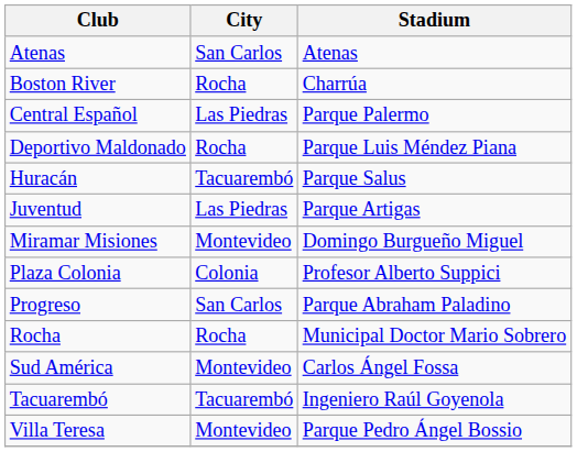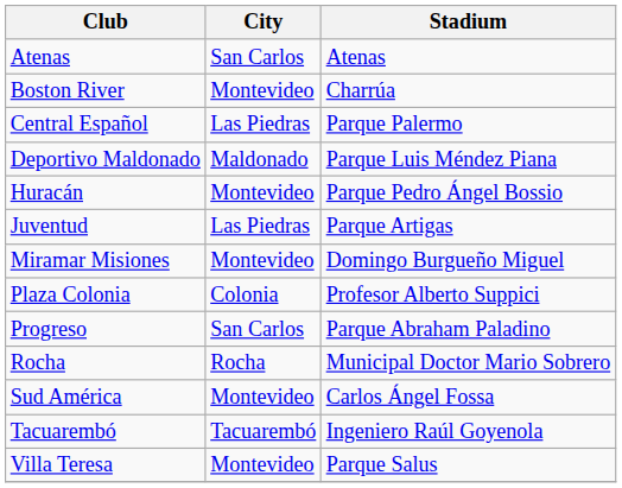 <table class="wikitable sortable">
 <tr>
 <th>Club</th>
 <th>City</th>
 <th>Stadium</th>
 </tr>
 <tr>
 <td><a href='#'>Atenas</a></td>
 <td><a href='#'>San Carlos</a></td>
 <td><a href='#'>Atenas</a></td>
 </tr>
 <tr>
 <td><a href='#'>Boston River</a></td>
-<td><a href='#'>Rocha</a></td>
+<td><a href='#'>Montevideo</a></td>
 <td><a href='#'>Charrúa</a></td>
 </tr>
 <tr>
 <td><a href='#'>Central Español</a></td>
 <td><a href='#'>Las Piedras</a></td>
 <td><a href='#'>Parque Palermo</a></td>
 </tr>
 <tr>
 <td><a href='#'>Deportivo Maldonado</a></td>
-<td><a href='#'>Rocha</a></td>
+<td><a href='#'>Maldonado</a></td>
 <td><a href='#'>Parque Luis Méndez Piana</a></td>
 </tr>
 <tr>
 <td><a href='#'>Huracán</a></td>
-<td><a href='#'>Tacuarembó</a></td>
-<td><a href='#'>Parque Salus</a></td>
+<td><a href='#'>Montevideo</a></td>
+<td><a href='#'>Parque Pedro Ángel Bossio</a></td>
 </tr>
 <tr>
 <td><a href='#'>Juventud</a></td>
 <td><a href='#'>Las Piedras</a></td>
 <td><a href='#'>Parque Artigas</a></td>
 </tr>
 <tr>
 <td><a href='#'>Miramar Misiones</a></td>
 <td><a href='#'>Montevideo</a></td>
 <td><a href='#'>Domingo Burgueño Miguel</a></td>
 </tr>
 <tr>
 <td><a href='#'>Plaza Colonia</a></td>
 <td><a href='#'>Colonia</a></td>
 <td><a href='#'>Profesor Alberto Suppici</a></td>
 </tr>
 <tr>
 <td><a href='#'>Progreso</a></td>
 <td><a href='#'>San Carlos</a></td>
 <td><a href='#'>Parque Abraham Paladino</a></td>
 </tr>
 <tr>
 <td><a href='#'>Rocha</a></td>
 <td><a href='#'>Rocha</a></td>
 <td><a href='#'>Municipal Doctor Mario Sobrero</a></td>
 </tr>
 <tr>
 <td><a href='#'>Sud América</a></td>
 <td><a href='#'>Montevideo</a></td>
 <td><a href='#'>Carlos Ángel Fossa</a></td>
 </tr>
 <tr>
 <td><a href='#'>Tacuarembó</a></td>
 <td><a href='#'>Tacuarembó</a></td>
 <td><a href='#'>Ingeniero Raúl Goyenola</a></td>
 </tr>
 <tr>
 <td><a href='#'>Villa Teresa</a></td>
 <td><a href='#'>Montevideo</a></td>
-<td><a href='#'>Parque Pedro Ángel Bossio</a></td>
+<td><a href='#'>Parque Salus</a></td>
 </tr>
 <tr>
 </tr>
 </table>
